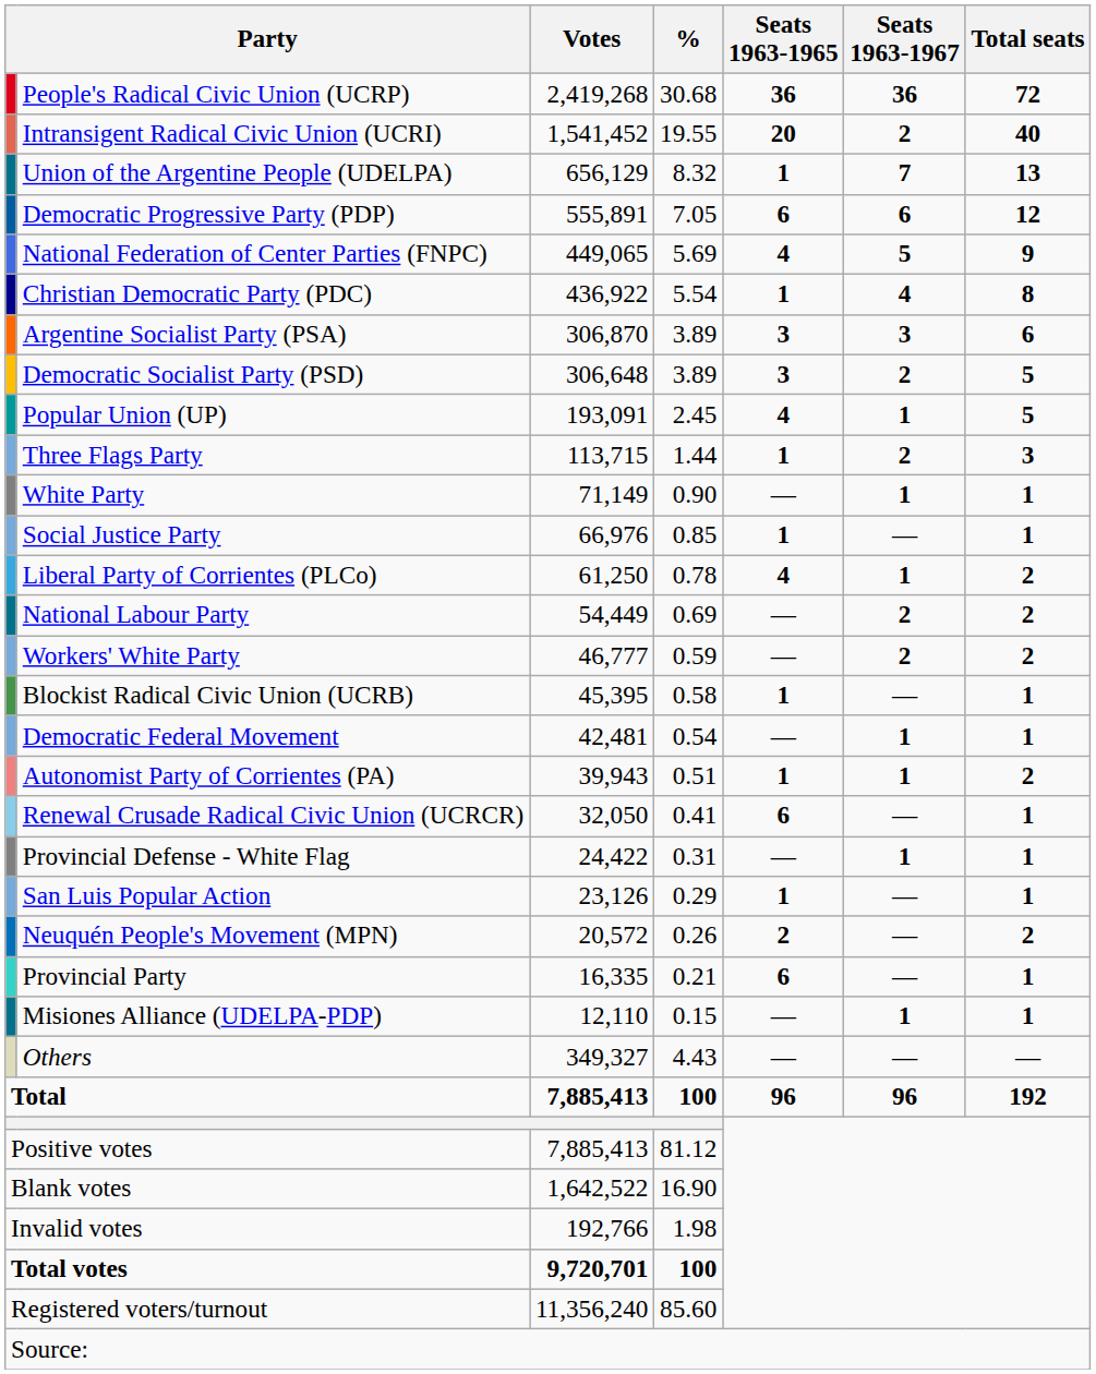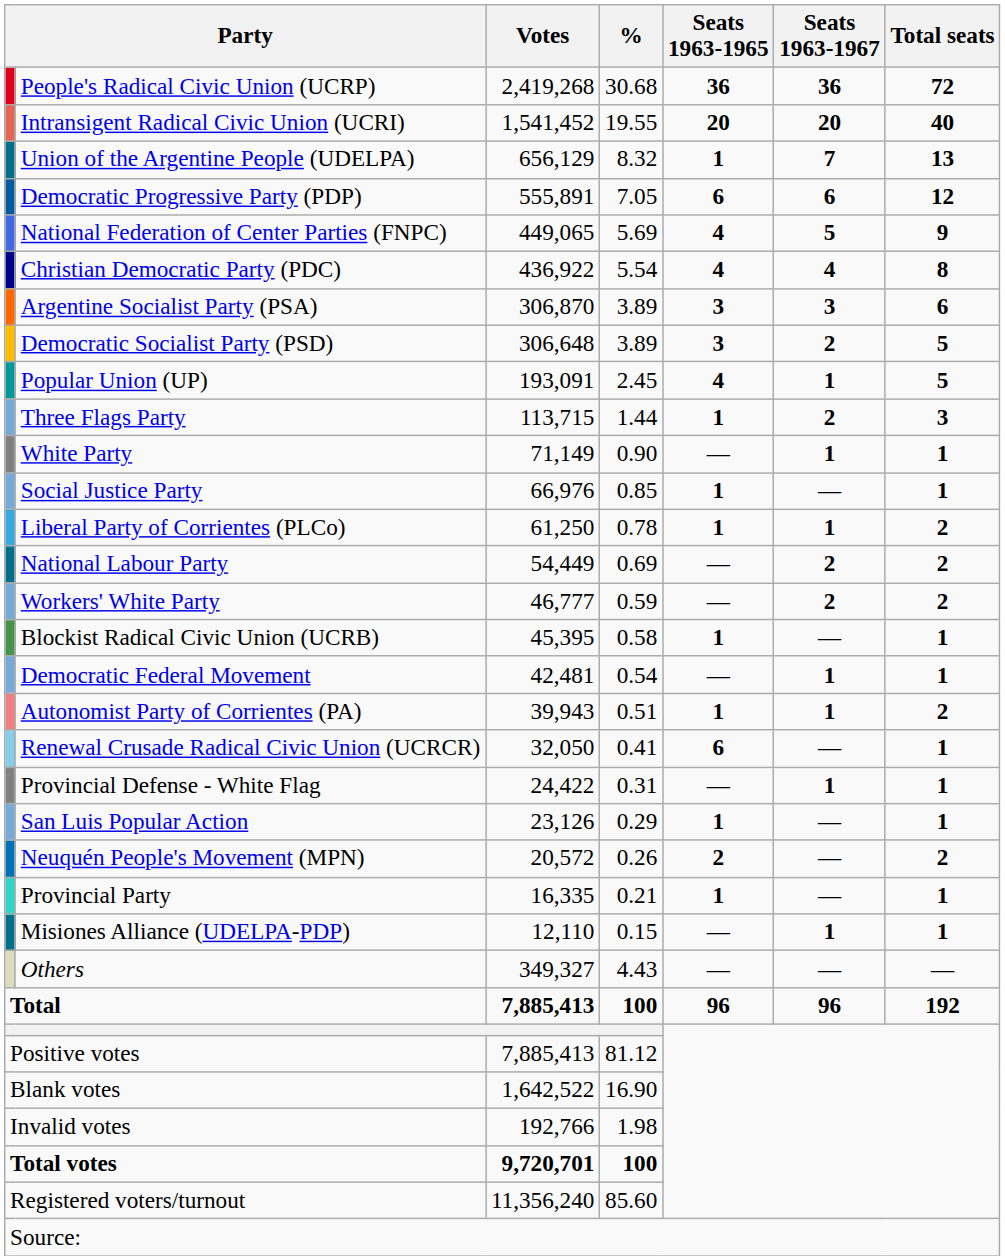 <table class="wikitable" style="text-align:right;">
 <tr>
 <th colspan=2>Party</th>
 <th>Votes</th>
 <th>%</th>
 <th>Seats<br>1963-1965</th>
 <th>Seats<br>1963-1967</th>
 <th>Total seats</th>
 </tr>
 <tr>
 <td bgcolor=#E10019></td>
 <td align=left><a href='#'>People's Radical Civic Union</a> (UCRP)</td>
 <td>2,419,268</td>
 <td>30.68</td>
 <td align=center><strong>36</strong></td>
 <td align=center><strong>36</strong></td>
 <td align=center><strong>72</strong></td>
 </tr>
 <tr>
 <td bgcolor=#E36552></td>
 <td align=left><a href='#'>Intransigent Radical Civic Union</a> (UCRI)</td>
 <td>1,541,452</td>
 <td>19.55</td>
 <td align=center><strong>20</strong></td>
-<td align=center><strong>2</strong></td>
+<td align=center><strong>20</strong></td>
 <td align=center><strong>40</strong></td>
 </tr>
 <tr>
 <td bgcolor=#00708B></td>
 <td align=left><a href='#'>Union of the Argentine People</a> (UDELPA)</td>
 <td>656,129</td>
 <td>8.32</td>
 <td align=center><strong>1</strong></td>
 <td align=center><strong>7</strong></td>
 <td align=center><strong>13</strong></td>
 </tr>
 <tr>
 <td bgcolor=#005C9E></td>
 <td align=left><a href='#'>Democratic Progressive Party</a> (PDP)</td>
 <td>555,891</td>
 <td>7.05</td>
 <td align=center><strong>6</strong></td>
 <td align=center><strong>6</strong></td>
 <td align=center><strong>12</strong></td>
 </tr>
 <tr>
 <td bgcolor=#4169E1></td>
 <td align=left><a href='#'>National Federation of Center Parties</a> (FNPC)</td>
 <td>449,065</td>
 <td>5.69</td>
 <td align=center><strong>4</strong></td>
 <td align=center><strong>5</strong></td>
 <td align=center><strong>9</strong></td>
 </tr>
 <tr>
 <td bgcolor=darkblue></td>
 <td align=left><a href='#'>Christian Democratic Party</a> (PDC)</td>
 <td>436,922</td>
 <td>5.54</td>
-<td align=center><strong>1</strong></td>
+<td align=center><strong>4</strong></td>
 <td align=center><strong>4</strong></td>
 <td align=center><strong>8</strong></td>
 </tr>
 <tr>
 <td bgcolor=#FF6700></td>
 <td align=left><a href='#'>Argentine Socialist Party</a> (PSA)</td>
 <td>306,870</td>
 <td>3.89</td>
 <td align=center><strong>3</strong></td>
 <td align=center><strong>3</strong></td>
 <td align=center><strong>6</strong></td>
 </tr>
 <tr>
 <td bgcolor=#FFBF00></td>
 <td align=left><a href='#'>Democratic Socialist Party</a> (PSD)</td>
 <td>306,648</td>
 <td>3.89</td>
 <td align=center><strong>3</strong></td>
 <td align=center><strong>2</strong></td>
 <td align=center><strong>5</strong></td>
 </tr>
 <tr>
 <td bgcolor=#009999></td>
 <td align=left><a href='#'>Popular Union</a> (UP)</td>
 <td>193,091</td>
 <td>2.45</td>
 <td align=center><strong>4</strong></td>
 <td align=center><strong>1</strong></td>
 <td align=center><strong>5</strong></td>
 </tr>
 <tr>
 <td bgcolor=#75AADB></td>
 <td align=left><a href='#'>Three Flags Party</a></td>
 <td>113,715</td>
 <td>1.44</td>
 <td align=center><strong>1</strong></td>
 <td align=center><strong>2</strong></td>
 <td align=center><strong>3</strong></td>
 </tr>
 <tr>
 <td bgcolor=grey></td>
 <td align=left><a href='#'>White Party</a></td>
 <td>71,149</td>
 <td>0.90</td>
 <td align=center>—</td>
 <td align=center><strong>1</strong></td>
 <td align=center><strong>1</strong></td>
 </tr>
 <tr>
 <td bgcolor=#75AADB></td>
 <td align=left><a href='#'>Social Justice Party</a></td>
 <td>66,976</td>
 <td>0.85</td>
 <td align=center><strong>1</strong></td>
 <td align=center>—</td>
 <td align=center><strong>1</strong></td>
 </tr>
 <tr>
 <td bgcolor=#35AAE0></td>
 <td align=left><a href='#'>Liberal Party of Corrientes</a> (PLCo)</td>
 <td>61,250</td>
 <td>0.78</td>
-<td align=center><strong>4</strong></td>
+<td align=center><strong>1</strong></td>
 <td align=center><strong>1</strong></td>
 <td align=center><strong>2</strong></td>
 </tr>
 <tr>
 <td bgcolor=#00708B></td>
 <td align=left><a href='#'>National Labour Party</a></td>
 <td>54,449</td>
 <td>0.69</td>
 <td align=center>—</td>
 <td align=center><strong>2</strong></td>
 <td align=center><strong>2</strong></td>
 </tr>
 <tr>
 <td bgcolor=#75AADB></td>
 <td align=left><a href='#'>Workers' White Party</a></td>
 <td>46,777</td>
 <td>0.59</td>
 <td align=center>—</td>
 <td align=center><strong>2</strong></td>
 <td align=center><strong>2</strong></td>
 </tr>
 <tr>
 <td bgcolor=#44944A></td>
 <td align=left>Blockist Radical Civic Union (UCRB)</td>
 <td>45,395</td>
 <td>0.58</td>
 <td align=center><strong>1</strong></td>
 <td align=center>—</td>
 <td align=center><strong>1</strong></td>
 </tr>
 <tr>
 <td bgcolor=#75AADB></td>
 <td align=left><a href='#'>Democratic Federal Movement</a></td>
 <td>42,481</td>
 <td>0.54</td>
 <td align=center>—</td>
 <td align=center><strong>1</strong></td>
 <td align=center><strong>1</strong></td>
 </tr>
 <tr>
 <td bgcolor=#F08080></td>
 <td align=left><a href='#'>Autonomist Party of Corrientes</a> (PA)</td>
 <td>39,943</td>
 <td>0.51</td>
 <td align=center><strong>1</strong></td>
 <td align=center><strong>1</strong></td>
 <td align=center><strong>2</strong></td>
 </tr>
 <tr>
 <td bgcolor=#87CEEB></td>
 <td align=left><a href='#'>Renewal Crusade Radical Civic Union</a> (UCRCR)</td>
 <td>32,050</td>
 <td>0.41</td>
 <td align=center><strong>6</strong></td>
 <td align=center>—</td>
 <td align=center><strong>1</strong></td>
 </tr>
 <tr>
 <td bgcolor=grey></td>
 <td align=left>Provincial Defense - White Flag</td>
 <td>24,422</td>
 <td>0.31</td>
 <td align=center>—</td>
 <td align=center><strong>1</strong></td>
 <td align=center><strong>1</strong></td>
 </tr>
 <tr>
 <td bgcolor=#75AADB></td>
 <td align=left><a href='#'>San Luis Popular Action</a></td>
 <td>23,126</td>
 <td>0.29</td>
 <td align=center><strong>1</strong></td>
 <td align=center>—</td>
 <td align=center><strong>1</strong></td>
 </tr>
 <tr>
 <td bgcolor=#0070B8></td>
 <td align=left><a href='#'>Neuquén People's Movement</a> (MPN)</td>
 <td>20,572</td>
 <td>0.26</td>
 <td align=center><strong>2</strong></td>
 <td align=center>—</td>
 <td align=center><strong>2</strong></td>
 </tr>
 <tr>
 <td bgcolor=#30D5C8></td>
 <td align=left>Provincial Party</td>
 <td>16,335</td>
 <td>0.21</td>
-<td align=center><strong>6</strong></td>
+<td align=center><strong>1</strong></td>
 <td align=center>—</td>
 <td align=center><strong>1</strong></td>
 </tr>
 <tr>
 <td bgcolor=#00708B></td>
 <td align=left>Misiones Alliance (<a href='#'>UDELPA</a>-<a href='#'>PDP</a>)</td>
 <td>12,110</td>
 <td>0.15</td>
 <td align=center>—</td>
 <td align=center><strong>1</strong></td>
 <td align=center><strong>1</strong></td>
 </tr>
 <tr>
 <td bgcolor=#DDDDBB></td>
 <td align=left><em>Others</em></td>
 <td>349,327</td>
 <td>4.43</td>
 <td align=center>—</td>
 <td align=center>—</td>
 <td align=center>—</td>
 </tr>
 <tr style="font-weight:bold">
 <td colspan=2 align=left>Total</td>
 <td>7,885,413</td>
 <td>100</td>
 <td align=center><strong>96</strong></td>
 <td align=center><strong>96</strong></td>
 <td align=center><strong>192</strong></td>
 </tr>
 <tr>
 <th colspan=4></th>
 <td rowspan=6 colspan=3></td>
 </tr>
 <tr>
 <td align=left colspan=2>Positive votes</td>
 <td>7,885,413</td>
 <td>81.12</td>
 </tr>
 <tr>
 <td align=left colspan=2>Blank votes</td>
 <td>1,642,522</td>
 <td>16.90</td>
 </tr>
 <tr>
 <td align=left colspan=2>Invalid votes</td>
 <td>192,766</td>
 <td>1.98</td>
 </tr>
 <tr style="font-weight:bold">
 <td align=left colspan=2>Total votes</td>
 <td>9,720,701</td>
 <td>100</td>
 </tr>
 <tr>
 <td align=left colspan=2>Registered voters/turnout</td>
 <td>11,356,240</td>
 <td>85.60</td>
 </tr>
 <tr>
 <td colspan=7 align=left>Source:</td>
 </tr>
 </table>
